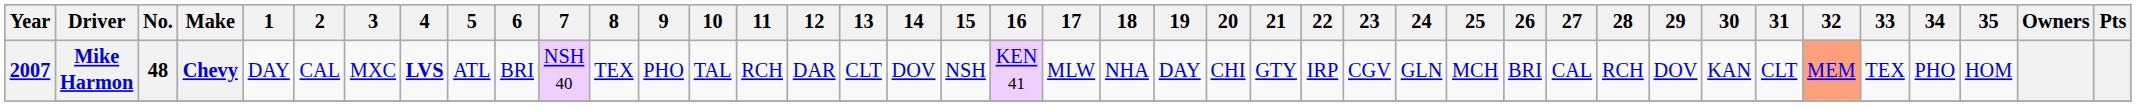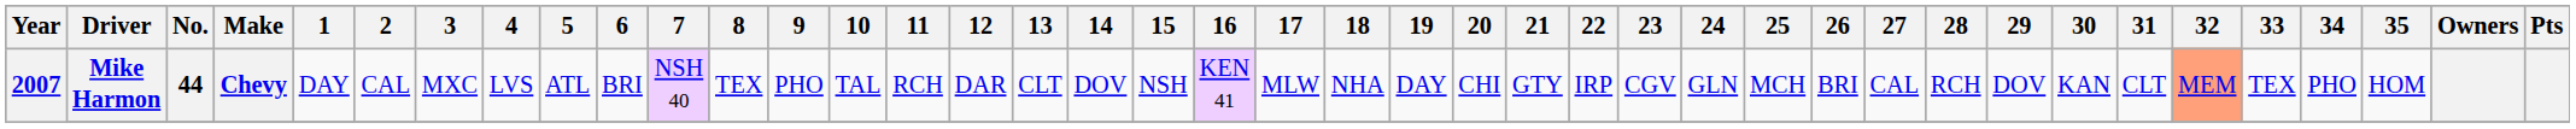 <table class="wikitable" style="text-align:center; font-size:75%">
 <tr>
 <th>Year</th>
 <th>Driver</th>
 <th>No.</th>
 <th>Make</th>
 <th>1</th>
 <th>2</th>
 <th>3</th>
 <th>4</th>
 <th>5</th>
 <th>6</th>
 <th>7</th>
 <th>8</th>
 <th>9</th>
 <th>10</th>
 <th>11</th>
 <th>12</th>
 <th>13</th>
 <th>14</th>
 <th>15</th>
 <th>16</th>
 <th>17</th>
 <th>18</th>
 <th>19</th>
 <th>20</th>
 <th>21</th>
 <th>22</th>
 <th>23</th>
 <th>24</th>
 <th>25</th>
 <th>26</th>
 <th>27</th>
 <th>28</th>
 <th>29</th>
 <th>30</th>
 <th>31</th>
 <th>32</th>
 <th>33</th>
 <th>34</th>
 <th>35</th>
 <th>Owners</th>
 <th>Pts</th>
 </tr>
 <tr>
 <th Rowspan=3><a href='#'>2007</a></th>
 <th><a href='#'>Mike Harmon</a></th>
-<th>48</th>
+<th>44</th>
 <th><a href='#'>Chevy</a></th>
 <td><a href='#'>DAY</a></td>
 <td><a href='#'>CAL</a></td>
 <td><a href='#'>MXC</a></td>
-<td><strong><a href='#'>LVS</a></strong></td>
+<td><a href='#'>LVS</a></td>
 <td><a href='#'>ATL</a></td>
 <td><a href='#'>BRI</a></td>
 <td style="background:#EFCFFF;"><a href='#'>NSH</a><br><small>40</small></td>
 <td><a href='#'>TEX</a></td>
 <td><a href='#'>PHO</a></td>
 <td><a href='#'>TAL</a></td>
 <td><a href='#'>RCH</a></td>
 <td><a href='#'>DAR</a></td>
 <td><a href='#'>CLT</a></td>
 <td><a href='#'>DOV</a></td>
 <td><a href='#'>NSH</a></td>
 <td style="background:#EFCFFF;"><a href='#'>KEN</a><br><small>41</small></td>
 <td><a href='#'>MLW</a></td>
 <td><a href='#'>NHA</a></td>
 <td><a href='#'>DAY</a></td>
 <td><a href='#'>CHI</a></td>
 <td><a href='#'>GTY</a></td>
 <td><a href='#'>IRP</a></td>
 <td><a href='#'>CGV</a></td>
 <td><a href='#'>GLN</a></td>
 <td><a href='#'>MCH</a></td>
 <td><a href='#'>BRI</a></td>
 <td><a href='#'>CAL</a></td>
 <td><a href='#'>RCH</a></td>
 <td><a href='#'>DOV</a></td>
 <td><a href='#'>KAN</a></td>
 <td><a href='#'>CLT</a></td>
 <td style="background: lightsalmon;"><a href='#'>MEM</a></td>
 <td><a href='#'>TEX</a></td>
 <td><a href='#'>PHO</a></td>
 <td><a href='#'>HOM</a></td>
 <th></th>
 <th></th>
 </tr>
 <tr>
 </tr>
 </table>
